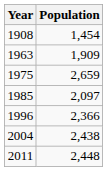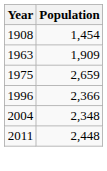 <table class="wikitable" style="line-height:1.1em;">
 <tr>
 <th>Year</th>
 <th>Population</th>
 </tr>
 <tr align="right">
 <td>1908</td>
 <td>1,454</td>
 </tr>
 <tr align="right">
 <td>1963</td>
 <td>1,909</td>
 </tr>
 <tr align="right">
 <td>1975</td>
 <td>2,659</td>
 </tr>
 <tr align="right">
-<td>1985</td>
-<td>2,097</td>
-</tr>
-<tr align="right">
 <td>1996</td>
 <td>2,366</td>
 </tr>
 <tr align="right">
 <td>2004</td>
-<td>2,438</td>
+<td>2,348</td>
 </tr>
 <tr align="right">
 <td>2011</td>
 <td>2,448</td>
 </tr>
 </table>
